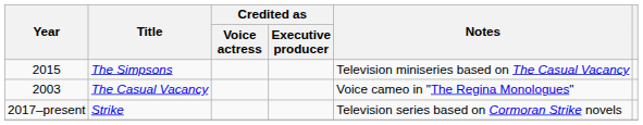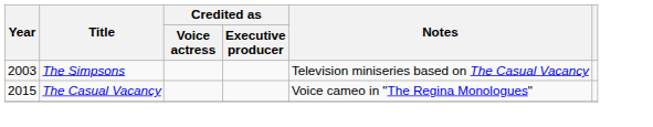 <table class="wikitable sortable" style="text-align:center; margin-right:auto; margin-right:auto">
 <tr>
 <th scope="col" rowspan="2">Year</th>
 <th scope="col"  rowspan="2">Title</th>
 <th scope="col"  colspan="2">Credited as</th>
 <th scope="col"  rowspan="2">Notes</th>
 <th scope="col"  rowspan="2" class="unsortable"></th>
 </tr>
 <tr>
 <th width=65>Voice actress</th>
 <th width=65>Executive producer</th>
 </tr>
 <tr>
-<td>2015</td>
+<td>2003</td>
 <td style="text-align:left"><em><a href='#'>The Simpsons</a></em></td>
 <td></td>
 <td></td>
 <td style="text-align:left">Television miniseries based on <em><a href='#'>The Casual Vacancy</a></em></td>
 <td></td>
 </tr>
 <tr>
-<td>2003</td>
+<td>2015</td>
 <td style="text-align:left"><em><a href='#'>The Casual Vacancy</a></em></td>
 <td></td>
 <td></td>
 <td style="text-align:left">Voice cameo in "<a href='#'>The Regina Monologues</a>"</td>
 <td></td>
 </tr>
 <tr>
-<td>2017–present</td>
-<td style="text-align:left"><em><a href='#'>Strike</a></em></td>
-<td></td>
-<td></td>
-<td style="text-align:left">Television series based on <em><a href='#'>Cormoran Strike</a></em> novels</td>
-<td></td>
-</tr>
-<tr>
 </tr>
 </table>
